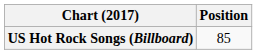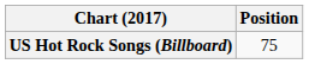 <table class="wikitable plainrowheaders" style="text-align:center">
 <tr>
 <th scope="col">Chart (2017)</th>
 <th scope="col">Position</th>
 </tr>
 <tr>
 <th scope="row">US Hot Rock Songs (<em>Billboard</em>)</th>
-<td>85</td>
+<td>75</td>
 </tr>
 </table>
